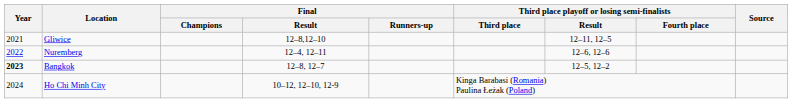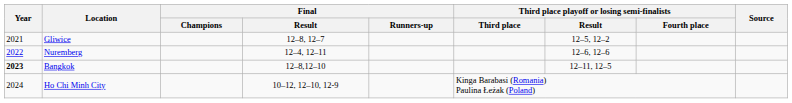 <table class="wikitable" style="font-size:85%; width:100%;">
 <tr>
 <th rowspan="2">Year</th>
 <th rowspan="2">Location</th>
 <th colspan="3">Final</th>
 <th colspan="3">Third place playoff or losing semi-finalists</th>
 <th rowspan="2">Source</th>
 </tr>
 <tr>
 <th>Champions</th>
 <th>Result</th>
 <th>Runners-up</th>
 <th>Third place</th>
 <th>Result</th>
 <th>Fourth place</th>
 </tr>
 <tr>
 <td>2021</td>
 <td> <a href='#'>Gliwice</a></td>
 <td></td>
-<td align=center>12–8,12–10</td>
+<td align=center>12–8, 12–7</td>
 <td></td>
 <td></td>
-<td align=center>12–11, 12–5</td>
+<td align=center>12–5, 12–2</td>
 <td></td>
 <td></td>
 </tr>
 <tr>
 <td><a href='#'>2022</a></td>
 <td> <a href='#'>Nuremberg</a></td>
 <td></td>
 <td align=center>12–4, 12–11</td>
 <td></td>
 <td></td>
 <td align=center>12–6, 12–6</td>
 <td></td>
 <td></td>
 </tr>
 <tr>
 <td><strong>2023</strong></td>
 <td> <a href='#'>Bangkok</a></td>
 <td></td>
-<td align=center>12–8, 12–7</td>
+<td align=center>12–8,12–10</td>
 <td></td>
 <td></td>
-<td align=center>12–5, 12–2</td>
+<td align=center>12–11, 12–5</td>
 <td></td>
 <td></td>
 </tr>
 <tr>
 <td>2024</td>
 <td> <a href='#'>Ho Chi Minh City</a></td>
 <td></td>
 <td align=center>10–12, 12–10, 12-9</td>
 <td></td>
 <td colspan="3"> Kinga Barabasi (<a href='#'>Romania</a>)<br> Paulina Łeżak (<a href='#'>Poland</a>)</td>
 <td></td>
 </tr>
 </table>
